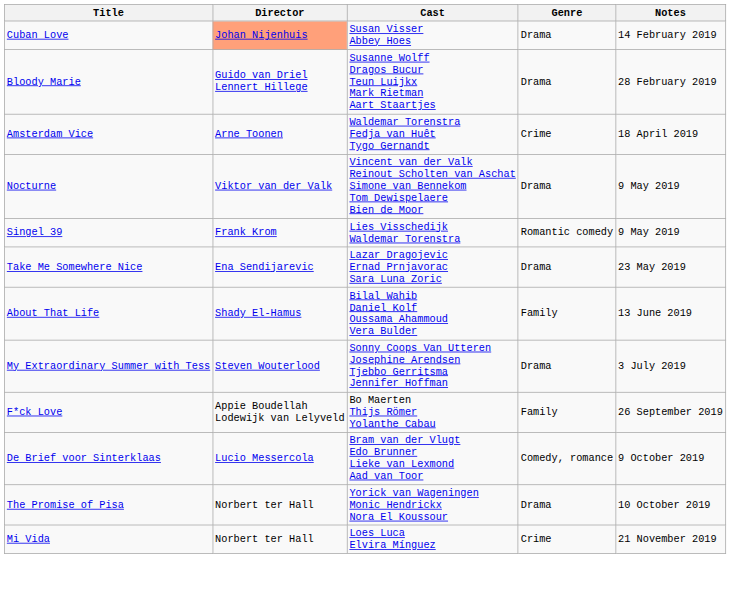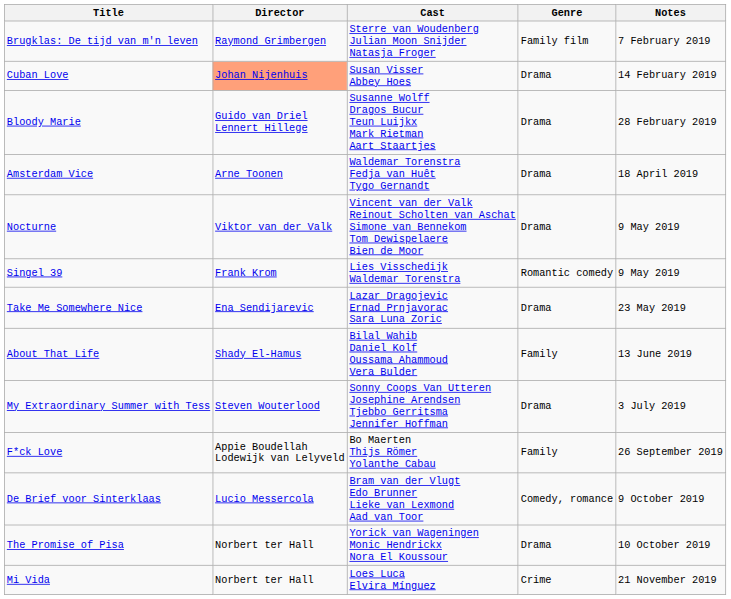 <table class="wikitable">
 <tr>
 <th>Title</th>
 <th>Director</th>
 <th>Cast</th>
 <th>Genre</th>
 <th>Notes</th>
+</tr>
+<tr>
+<td><a href='#'>Brugklas: De tijd van m'n leven</a></td>
+<td><a href='#'>Raymond Grimbergen</a></td>
+<td><a href='#'>Sterre van Woudenberg</a><br><a href='#'>Julian Moon Snijder</a><br><a href='#'>Natasja Froger</a></td>
+<td>Family film</td>
+<td>7 February 2019</td>
 </tr>
 <tr>
 <td><a href='#'>Cuban Love</a></td>
 <td style="background: lightsalmon;"><a href='#'>Johan Nijenhuis</a></td>
 <td><a href='#'>Susan Visser</a><br><a href='#'>Abbey Hoes</a></td>
 <td>Drama</td>
 <td>14 February 2019</td>
 </tr>
 <tr>
 <td><a href='#'>Bloody Marie</a></td>
 <td><a href='#'>Guido van Driel</a><br><a href='#'>Lennert Hillege</a></td>
 <td><a href='#'>Susanne Wolff</a><br><a href='#'>Dragos Bucur</a><br><a href='#'>Teun Luijkx</a><br><a href='#'>Mark Rietman</a><br><a href='#'>Aart Staartjes</a></td>
 <td>Drama</td>
 <td>28 February 2019</td>
 </tr>
 <tr>
 <td><a href='#'>Amsterdam Vice</a></td>
 <td><a href='#'>Arne Toonen</a></td>
 <td><a href='#'>Waldemar Torenstra</a><br><a href='#'>Fedja van Huêt</a><br><a href='#'>Tygo Gernandt</a></td>
-<td>Crime</td>
+<td>Drama</td>
 <td>18 April 2019</td>
 </tr>
 <tr>
 <td><a href='#'>Nocturne</a></td>
 <td><a href='#'>Viktor van der Valk</a></td>
 <td><a href='#'>Vincent van der Valk</a><br><a href='#'>Reinout Scholten van Aschat</a><br><a href='#'>Simone van Bennekom</a><br><a href='#'>Tom Dewispelaere</a><br><a href='#'>Bien de Moor</a></td>
 <td>Drama</td>
 <td>9 May 2019</td>
 </tr>
 <tr>
 <td><a href='#'>Singel 39</a></td>
 <td><a href='#'>Frank Krom</a></td>
 <td><a href='#'>Lies Visschedijk</a><br><a href='#'>Waldemar Torenstra</a></td>
 <td>Romantic comedy</td>
 <td>9 May 2019</td>
 </tr>
 <tr>
 <td><a href='#'>Take Me Somewhere Nice</a></td>
 <td><a href='#'>Ena Sendijarevic</a></td>
 <td><a href='#'>Lazar Dragojevic</a><br><a href='#'>Ernad Prnjavorac</a><br><a href='#'>Sara Luna Zoric</a></td>
 <td>Drama</td>
 <td>23 May 2019</td>
 </tr>
 <tr>
 <td><a href='#'>About That Life</a></td>
 <td><a href='#'>Shady El-Hamus</a></td>
 <td><a href='#'>Bilal Wahib</a><br><a href='#'>Daniel Kolf</a><br><a href='#'>Oussama Ahammoud</a><br><a href='#'>Vera Bulder</a></td>
 <td>Family</td>
 <td>13 June 2019</td>
 </tr>
 <tr>
 <td><a href='#'>My Extraordinary Summer with Tess</a></td>
 <td><a href='#'>Steven Wouterlood</a></td>
 <td><a href='#'>Sonny Coops Van Utteren</a><br><a href='#'>Josephine Arendsen</a><br><a href='#'>Tjebbo Gerritsma</a><br><a href='#'>Jennifer Hoffman</a></td>
 <td>Drama</td>
 <td>3 July 2019</td>
 </tr>
 <tr>
 <td><a href='#'>F*ck Love</a></td>
 <td>Appie Boudellah<br>Lodewijk van Lelyveld</td>
 <td>Bo Maerten<br><a href='#'>Thijs Römer</a><br><a href='#'>Yolanthe Cabau</a></td>
 <td>Family</td>
 <td>26 September 2019</td>
 </tr>
 <tr>
 <td><a href='#'>De Brief voor Sinterklaas</a></td>
 <td><a href='#'>Lucio Messercola</a></td>
 <td><a href='#'>Bram van der Vlugt</a><br><a href='#'>Edo Brunner</a><br><a href='#'>Lieke van Lexmond</a><br><a href='#'>Aad van Toor</a></td>
 <td>Comedy, romance</td>
 <td>9 October 2019</td>
 </tr>
 <tr>
 <td><a href='#'>The Promise of Pisa</a></td>
 <td>Norbert ter Hall</td>
 <td><a href='#'>Yorick van Wageningen</a><br><a href='#'>Monic Hendrickx</a><br><a href='#'>Nora El Koussour</a></td>
 <td>Drama</td>
 <td>10 October 2019</td>
 </tr>
 <tr>
 <td><a href='#'>Mi Vida</a></td>
 <td>Norbert ter Hall</td>
 <td><a href='#'>Loes Luca</a><br><a href='#'>Elvira Mínguez</a></td>
 <td>Crime</td>
 <td>21 November 2019</td>
 </tr>
 </table>
